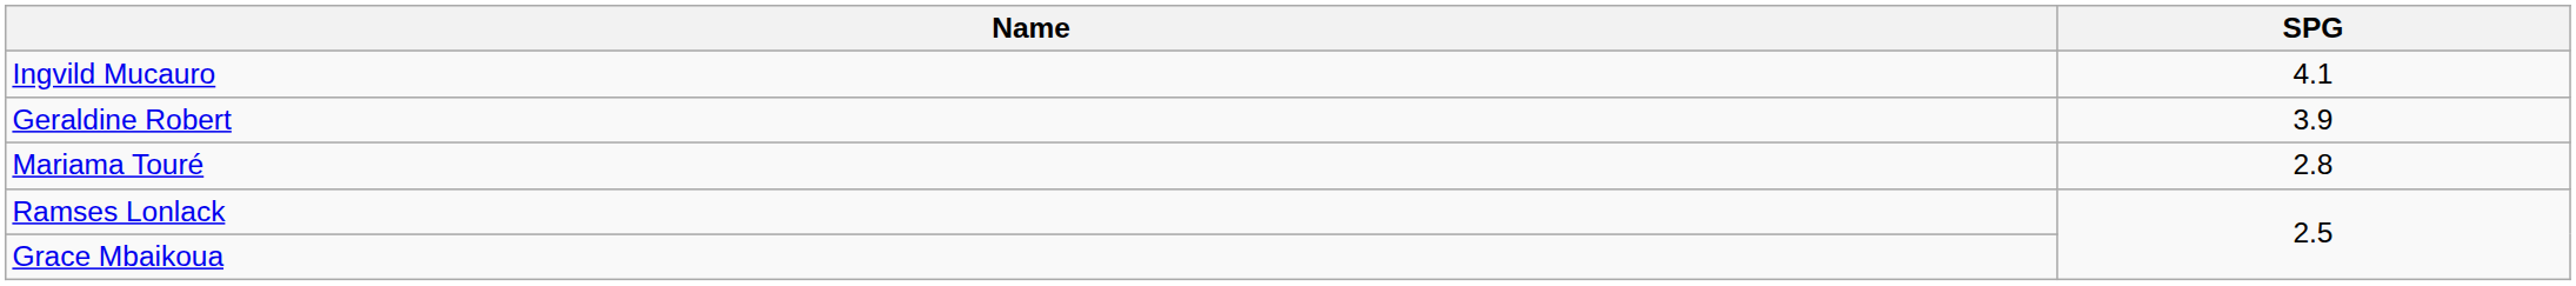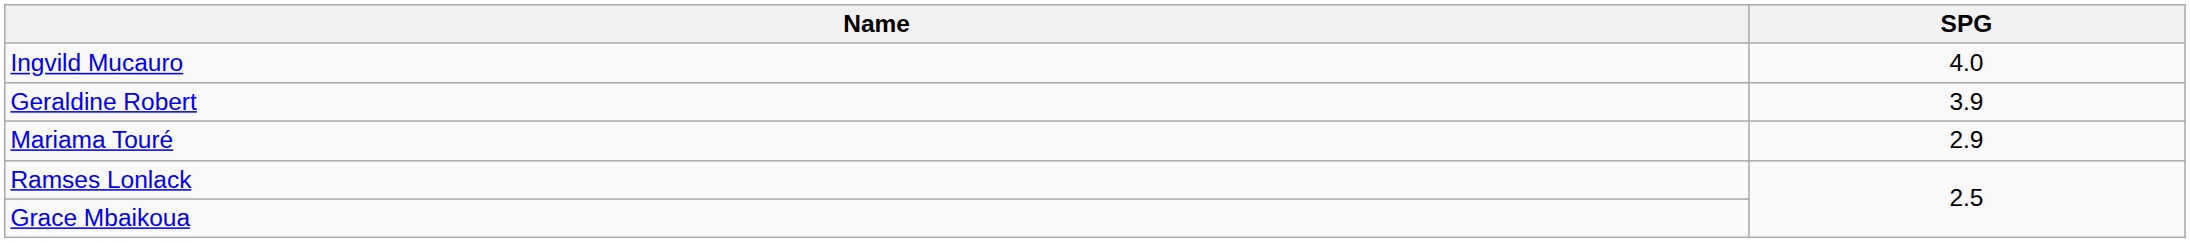 <table class=wikitable width="90%">
 <tr>
 <th width="80%">Name</th>
 <th width="20%">SPG</th>
 </tr>
 <tr>
 <td> <a href='#'>Ingvild Mucauro</a></td>
-<td align=center>4.1</td>
+<td align=center>4.0</td>
 </tr>
 <tr>
 <td> <a href='#'>Geraldine Robert</a></td>
 <td align=center>3.9</td>
 </tr>
 <tr>
 <td> <a href='#'>Mariama Touré</a></td>
-<td align=center>2.8</td>
+<td align=center>2.9</td>
 </tr>
 <tr>
 <td> <a href='#'>Ramses Lonlack</a></td>
 <td align=center rowspan=2>2.5</td>
 </tr>
 <tr>
 <td> <a href='#'>Grace Mbaikoua</a></td>
 </tr>
 </table>
